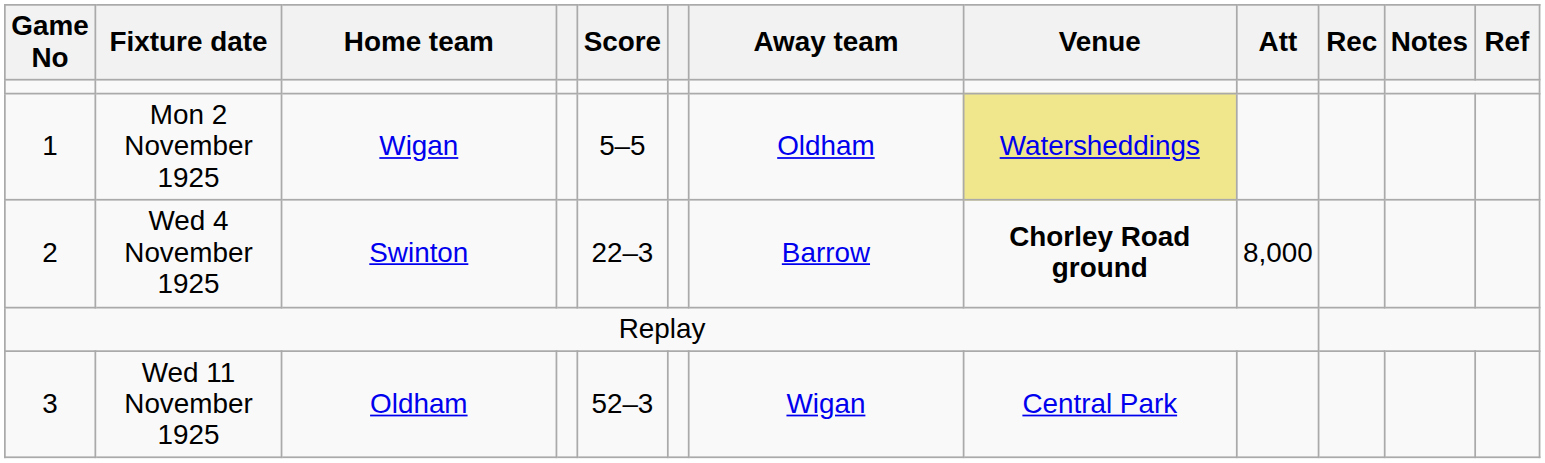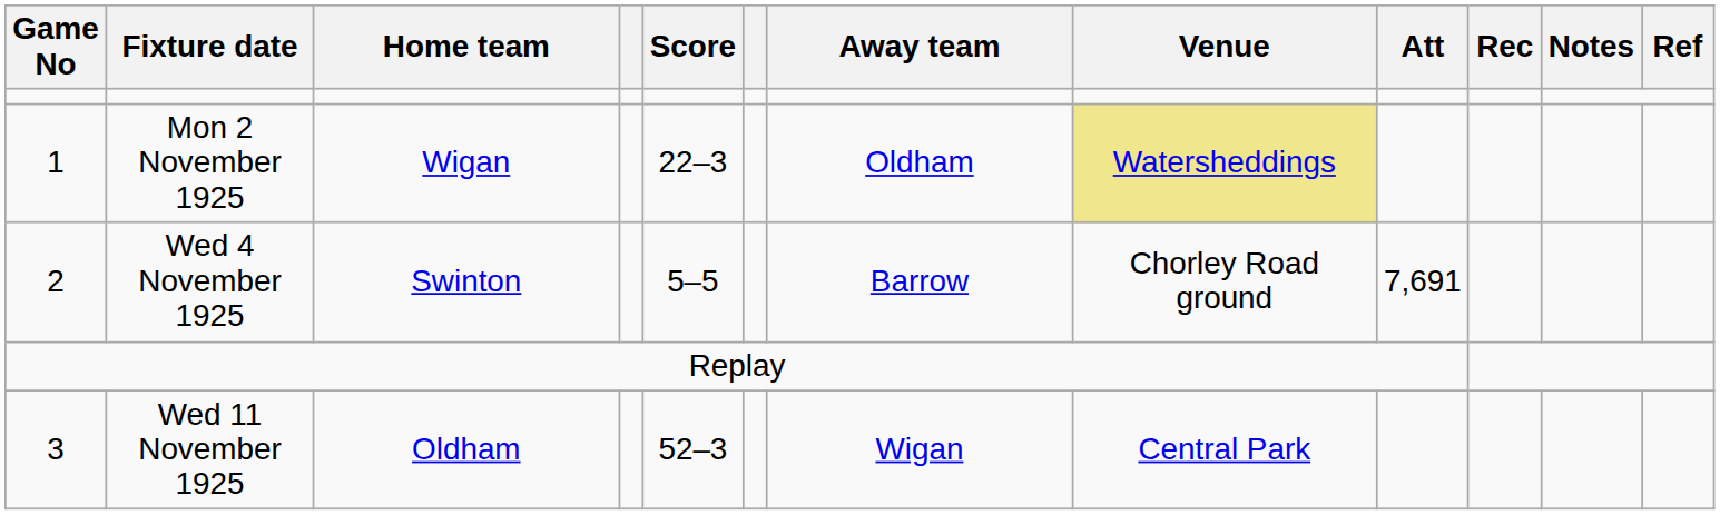 <table class="wikitable" style="text-align:center;">
 <tr>
 <th width=20 abbr="No">Game No</th>
 <th width=100 abbr="Date">Fixture date</th>
 <th width=150 abbr="Home team">Home team</th>
 <th width=5 abbr="space"></th>
 <th width=20 abbr="Score">Score</th>
 <th width=5 abbr="space"></th>
 <th width=150 abbr="Away team">Away team</th>
 <th width=150 abbr="Venue">Venue</th>
 <th width=30 abbr="Att">Att</th>
 <th width=30 abbr="Rec">Rec</th>
 <th width=20 abbr="Notes">Notes</th>
 <th width=30 abbr="Ref">Ref</th>
 </tr>
 <tr>
 <td></td>
 <td></td>
 <td></td>
 <td></td>
 <td></td>
 <td></td>
 <td></td>
 <td></td>
 <td></td>
 <td></td>
 </tr>
 <tr>
 <td>1</td>
 <td>Mon 2 November 1925</td>
 <td><a href='#'>Wigan</a></td>
 <td></td>
-<td>5–5</td>
+<td>22–3</td>
 <td></td>
 <td><a href='#'>Oldham</a></td>
 <td style="background: khaki;"><a href='#'>Watersheddings</a></td>
 <td></td>
 <td></td>
 <td></td>
 <td></td>
 </tr>
 <tr>
 <td>2</td>
 <td>Wed 4 November 1925</td>
 <td><a href='#'>Swinton</a></td>
 <td></td>
-<td>22–3</td>
+<td>5–5</td>
 <td></td>
 <td><a href='#'>Barrow</a></td>
-<td><strong>Chorley Road ground</strong></td>
-<td>8,000</td>
+<td>Chorley Road ground</td>
+<td>7,691</td>
 <td></td>
 <td></td>
 <td></td>
 </tr>
 <tr>
 <td colspan=9>Replay</td>
 </tr>
 <tr>
 <td>3</td>
 <td>Wed 11 November 1925</td>
 <td><a href='#'>Oldham</a></td>
 <td></td>
 <td>52–3</td>
 <td></td>
 <td><a href='#'>Wigan</a></td>
 <td><a href='#'>Central Park</a></td>
 <td></td>
 <td></td>
 <td></td>
 <td></td>
 </tr>
 </table>
